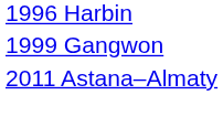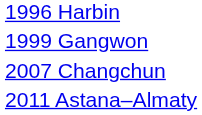 <table>
 <tr>
 <td><a href='#'>1996 Harbin</a></td>
 <td></td>
 <td></td>
 <td></td>
 </tr>
 <tr>
 <td><a href='#'>1999 Gangwon</a></td>
 <td></td>
 <td></td>
 <td></td>
 </tr>
 <tr>
+<td><a href='#'>2007 Changchun</a></td>
+<td></td>
+<td></td>
+<td></td>
+</tr>
+<tr>
 <td><a href='#'>2011 Astana–Almaty</a></td>
 <td></td>
 <td></td>
 <td></td>
 </tr>
 </table>
